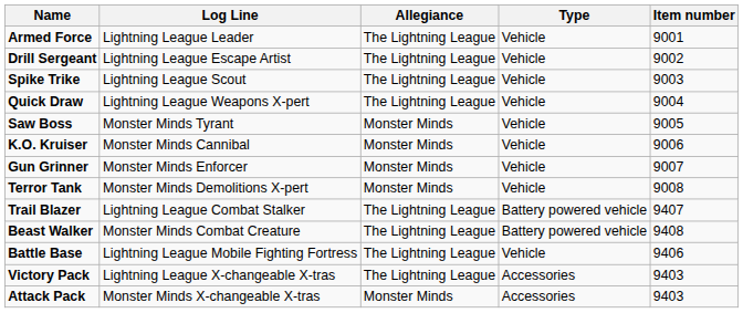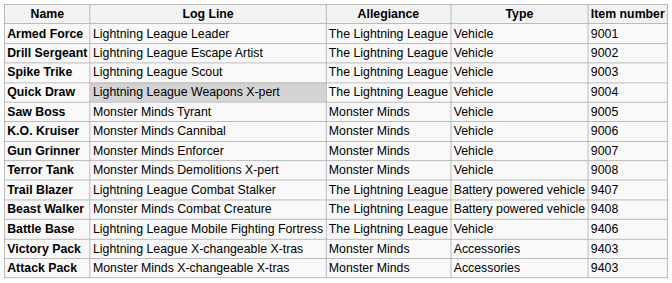 <table class="wikitable">
 <tr>
 <th>Name</th>
 <th>Log Line</th>
 <th>Allegiance</th>
 <th>Type</th>
 <th>Item number</th>
 </tr>
 <tr>
 <td><strong>Armed Force</strong></td>
 <td>Lightning League Leader</td>
 <td>The Lightning League</td>
 <td>Vehicle</td>
 <td>9001</td>
 </tr>
 <tr>
 <td><strong>Drill Sergeant</strong></td>
 <td>Lightning League Escape Artist</td>
 <td>The Lightning League</td>
 <td>Vehicle</td>
 <td>9002</td>
 </tr>
 <tr>
 <td><strong>Spike Trike</strong></td>
 <td>Lightning League Scout</td>
 <td>The Lightning League</td>
 <td>Vehicle</td>
 <td>9003</td>
 </tr>
 <tr>
 <td><strong>Quick Draw</strong></td>
-<td>Lightning League Weapons X-pert</td>
+<td style="background: lightgrey;">Lightning League Weapons X-pert</td>
 <td>The Lightning League</td>
 <td>Vehicle</td>
 <td>9004</td>
 </tr>
 <tr>
 <td><strong>Saw Boss</strong></td>
 <td>Monster Minds Tyrant</td>
 <td>Monster Minds</td>
 <td>Vehicle</td>
 <td>9005</td>
 </tr>
 <tr>
 <td><strong>K.O. Kruiser</strong></td>
 <td>Monster Minds Cannibal</td>
 <td>Monster Minds</td>
 <td>Vehicle</td>
 <td>9006</td>
 </tr>
 <tr>
 <td><strong>Gun Grinner</strong></td>
 <td>Monster Minds Enforcer</td>
 <td>Monster Minds</td>
 <td>Vehicle</td>
 <td>9007</td>
 </tr>
 <tr>
 <td><strong>Terror Tank</strong></td>
 <td>Monster Minds Demolitions X-pert</td>
 <td>Monster Minds</td>
 <td>Vehicle</td>
 <td>9008</td>
 </tr>
 <tr>
 <td><strong>Trail Blazer</strong></td>
 <td>Lightning League Combat Stalker</td>
 <td>The Lightning League</td>
 <td>Battery powered vehicle</td>
 <td>9407</td>
 </tr>
 <tr>
 <td><strong>Beast Walker</strong></td>
 <td>Monster Minds Combat Creature</td>
 <td>The Lightning League</td>
 <td>Battery powered vehicle</td>
 <td>9408</td>
 </tr>
 <tr>
 <td><strong>Battle Base</strong></td>
 <td>Lightning League Mobile Fighting Fortress</td>
 <td>The Lightning League</td>
 <td>Vehicle</td>
 <td>9406</td>
 </tr>
 <tr>
 <td><strong>Victory Pack</strong></td>
 <td>Lightning League X-changeable X-tras</td>
-<td>The Lightning League</td>
+<td>Monster Minds</td>
 <td>Accessories</td>
 <td>9403</td>
 </tr>
 <tr>
 <td><strong>Attack Pack</strong></td>
 <td>Monster Minds X-changeable X-tras</td>
 <td>Monster Minds</td>
 <td>Accessories</td>
 <td>9403</td>
 </tr>
 </table>
